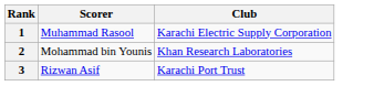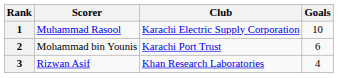 <table class="wikitable" style="text-align:center">
 <tr>
 <th>Rank</th>
 <th>Scorer</th>
 <th>Club</th>
+<th>Goals</th>
 </tr>
 <tr>
 <th>1</th>
 <td align="left"><a href='#'>Muhammad Rasool</a></td>
 <td align="left"><a href='#'>Karachi Electric Supply Corporation</a></td>
+<td>10</td>
 </tr>
 <tr>
 <th>2</th>
 <td align="left">Mohammad bin Younis</td>
-<td align="left"><a href='#'>Khan Research Laboratories</a></td>
+<td align="left"><a href='#'>Karachi Port Trust</a></td>
+<td>6</td>
 </tr>
 <tr>
 <th>3</th>
 <td align="left"><a href='#'>Rizwan Asif</a></td>
-<td align="left"><a href='#'>Karachi Port Trust</a></td>
+<td align="left"><a href='#'>Khan Research Laboratories</a></td>
+<td>4</td>
 </tr>
 </table>
